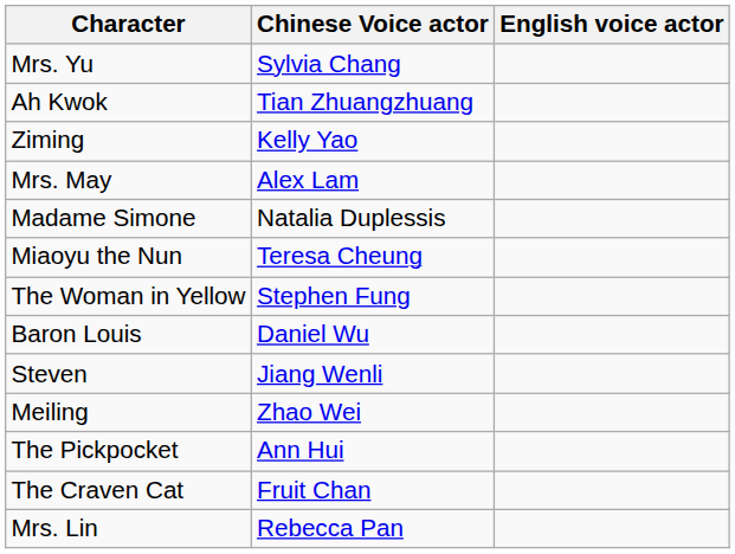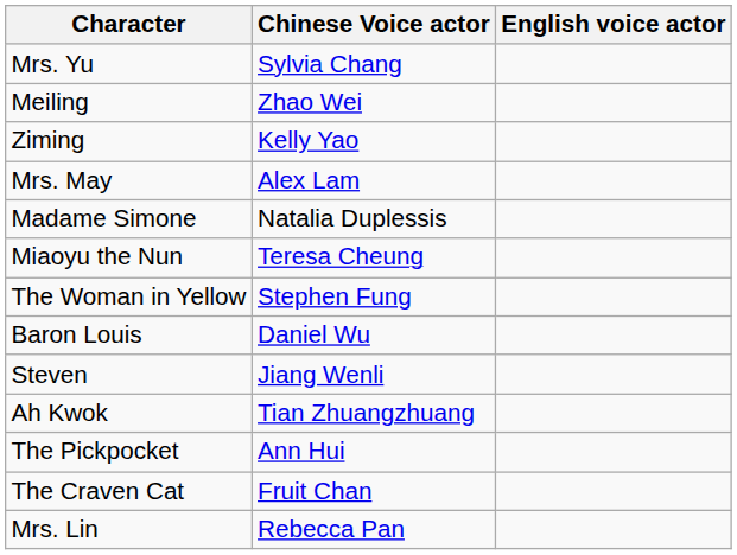 <table class="wikitable">
 <tr>
 <th>Character</th>
 <th>Chinese Voice actor</th>
 <th>English voice actor</th>
 </tr>
 <tr>
 <td>Mrs. Yu</td>
 <td><a href='#'>Sylvia Chang</a></td>
 <td></td>
 </tr>
 <tr>
-<td>Ah Kwok</td>
-<td><a href='#'>Tian Zhuangzhuang</a></td>
+<td>Meiling</td>
+<td><a href='#'>Zhao Wei</a></td>
 <td></td>
 </tr>
 <tr>
 <td>Ziming</td>
 <td><a href='#'>Kelly Yao</a></td>
 <td></td>
 </tr>
 <tr>
 <td>Mrs. May</td>
 <td><a href='#'>Alex Lam</a></td>
 <td></td>
 </tr>
 <tr>
 <td>Madame Simone</td>
 <td>Natalia Duplessis</td>
 <td></td>
 </tr>
 <tr>
 <td>Miaoyu the Nun</td>
 <td><a href='#'>Teresa Cheung</a></td>
 <td></td>
 </tr>
 <tr>
 <td>The Woman in Yellow</td>
 <td><a href='#'>Stephen Fung</a></td>
 <td></td>
 </tr>
 <tr>
 <td>Baron Louis</td>
 <td><a href='#'>Daniel Wu</a></td>
 <td></td>
 </tr>
 <tr>
 <td>Steven</td>
 <td><a href='#'>Jiang Wenli</a></td>
 <td></td>
 </tr>
 <tr>
-<td>Meiling</td>
-<td><a href='#'>Zhao Wei</a></td>
+<td>Ah Kwok</td>
+<td><a href='#'>Tian Zhuangzhuang</a></td>
 <td></td>
 </tr>
 <tr>
 <td>The Pickpocket</td>
 <td><a href='#'>Ann Hui</a></td>
 <td></td>
 </tr>
 <tr>
 <td>The Craven Cat</td>
 <td><a href='#'>Fruit Chan</a></td>
 <td></td>
 </tr>
 <tr>
 <td>Mrs. Lin</td>
 <td><a href='#'>Rebecca Pan</a></td>
 <td></td>
 </tr>
 </table>
